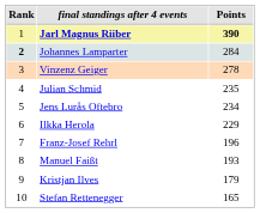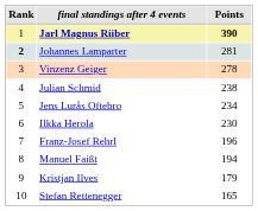 <table cellspacing="1" cellpadding="3" style="border:1px solid #AAAAAA;font-size:86%">
 <tr style="background-color: #E4E4E4;">
 <th style="border-bottom:1px solid #AAAAAA; width: 10px;">Rank</th>
 <th style="border-bottom:1px solid #AAAAAA; width: 210px;"><em>final standings after 4 events</em></th>
 <th style="border-bottom:1px solid #AAAAAA; width: 50px;">Points</th>
 </tr>
 <tr style="background:#f7f6a8;">
 <td align=center>1</td>
 <td> <strong><a href='#'>Jarl Magnus Riiber</a></strong> </td>
 <td align=center><strong>390</strong></td>
 </tr>
 <tr style="background:#dce5e5;">
 <td align=center><strong>2</strong></td>
 <td> <a href='#'>Johannes Lamparter</a></td>
-<td align=center>284</td>
+<td align=center>281</td>
 </tr>
 <tr style="background:#ffdab9;">
 <td align=center>3</td>
 <td> <a href='#'>Vinzenz Geiger</a></td>
 <td align=center>278</td>
 </tr>
 <tr>
 <td align=center>4</td>
 <td> <a href='#'>Julian Schmid</a></td>
-<td align=center>235</td>
+<td align=center>238</td>
 </tr>
 <tr>
 <td align=center>5</td>
 <td> <a href='#'>Jens Lurås Oftebro</a></td>
 <td align=center>234</td>
 </tr>
 <tr>
 <td align=center>6</td>
 <td> <a href='#'>Ilkka Herola</a></td>
-<td align=center>229</td>
+<td align=center>230</td>
 </tr>
 <tr>
 <td align=center>7</td>
 <td> <a href='#'>Franz-Josef Rehrl</a></td>
 <td align=center>196</td>
 </tr>
 <tr>
 <td align=center>8</td>
 <td> <a href='#'>Manuel Faißt</a></td>
-<td align=center>193</td>
+<td align=center>194</td>
 </tr>
 <tr>
 <td align=center>9</td>
 <td> <a href='#'>Kristjan Ilves</a></td>
 <td align=center>179</td>
 </tr>
 <tr>
 <td align=center>10</td>
 <td> <a href='#'>Stefan Rettenegger</a></td>
 <td align=center>165</td>
 </tr>
 </table>
